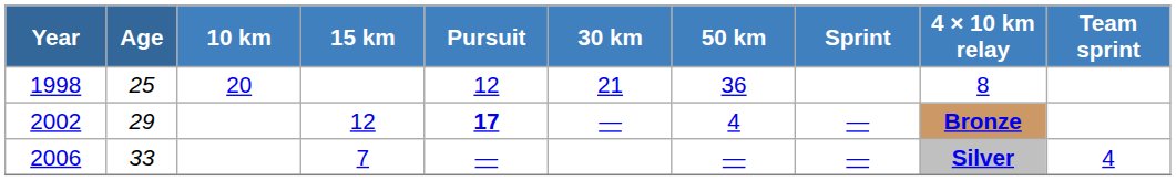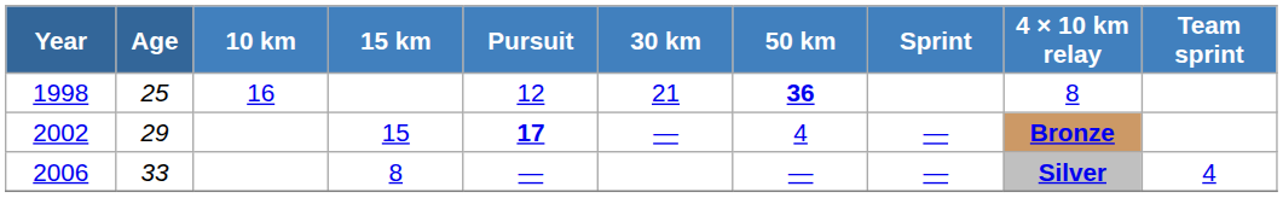 <table class="wikitable" style="font-size:95%; text-align:center; border:grey solid 1px; border-collapse:collapse; background:#ffffff;">
 <tr>
 <th style="background-color:#369; color:white; width:60px;"> Year </th>
 <th style="background-color:#369; color:white; width:40px;"> Age </th>
 <th style="background-color:#4180be; color:white; width:75px;"> 10 km </th>
 <th style="background-color:#4180be; color:white; width:75px;"> 15 km </th>
 <th style="background-color:#4180be; color:white; width:75px;"> Pursuit </th>
 <th style="background-color:#4180be; color:white; width:75px;"> 30 km </th>
 <th style="background-color:#4180be; color:white; width:75px;"> 50 km </th>
 <th style="background-color:#4180be; color:white; width:75px;"> Sprint </th>
 <th style="background-color:#4180be; color:white; width:75px;"> 4 × 10 km <br> relay </th>
 <th style="background-color:#4180be; color:white; width:75px;"> Team <br> sprint </th>
 </tr>
 <tr>
 <td><a href='#'>1998</a></td>
 <td><em>25</em></td>
-<td><a href='#'>20</a></td>
+<td><a href='#'>16</a></td>
 <td></td>
 <td><a href='#'>12</a></td>
 <td><a href='#'>21</a></td>
-<td><a href='#'>36</a></td>
+<td><strong><a href='#'>36</a></strong></td>
 <td></td>
 <td><a href='#'>8</a></td>
 <td></td>
 </tr>
 <tr>
 <td><a href='#'>2002</a></td>
 <td><em>29</em></td>
 <td></td>
-<td><a href='#'>12</a></td>
+<td><a href='#'>15</a></td>
 <td><strong><a href='#'>17</a></strong></td>
 <td><a href='#'>—</a></td>
 <td><a href='#'>4</a></td>
 <td><a href='#'>—</a></td>
 <td bgcolor="cc9966"><a href='#'><strong>Bronze</strong></a></td>
 <td></td>
 </tr>
 <tr>
 <td><a href='#'>2006</a></td>
 <td><em>33</em></td>
 <td></td>
-<td><a href='#'>7</a></td>
+<td><a href='#'>8</a></td>
 <td><a href='#'>—</a></td>
 <td></td>
 <td><a href='#'>—</a></td>
 <td><a href='#'>—</a></td>
 <td style="background:silver;"><a href='#'><strong>Silver</strong></a></td>
 <td><a href='#'>4</a></td>
 </tr>
 <tr>
 </tr>
 </table>
